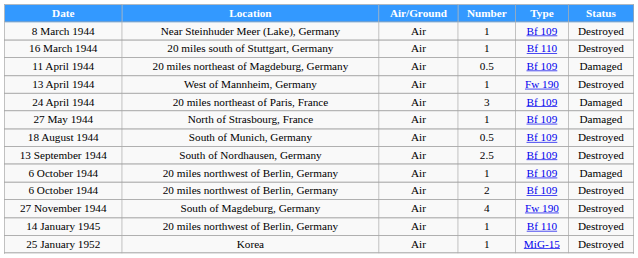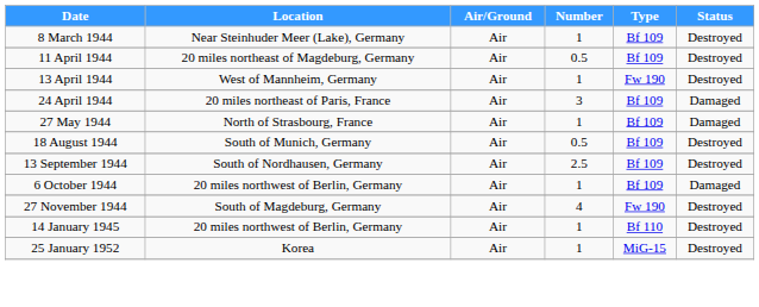 <table align=center class="wikitable" style="width:900px;">
 <tr style="color:white;">
 <th style="background-color: #3399ff">Date</th>
 <th style="background-color: #3399ff">Location</th>
 <th style="background-color: #3399ff">Air/Ground</th>
 <th style="background-color: #3399ff">Number</th>
 <th style="background-color: #3399ff">Type</th>
 <th style="background-color: #3399ff">Status</th>
 </tr>
 <tr>
 <td align=center>8 March 1944</td>
 <td align=center>Near Steinhuder Meer (Lake), Germany</td>
 <td align=center>Air</td>
 <td align=center>1</td>
 <td align=center><a href='#'>Bf 109</a></td>
 <td align=center>Destroyed</td>
 </tr>
 <tr style="background: #eeeeee;">
 </tr>
-<tr>
-<td align=center>16 March 1944</td>
-<td align=center>20 miles south of Stuttgart, Germany</td>
-<td align=center>Air</td>
-<td align=center>1</td>
-<td align=center><a href='#'>Bf 110</a></td>
-<td align=center>Destroyed</td>
-</tr>
 <tr style="background: #eeeeee;">
 </tr>
 <tr>
 <td align=center>11 April 1944</td>
 <td align=center>20 miles northeast of Magdeburg, Germany</td>
 <td align=center>Air</td>
 <td align=center>0.5</td>
 <td align=center><a href='#'>Bf 109</a></td>
-<td align=center>Damaged</td>
+<td align=center>Destroyed</td>
 </tr>
 <tr style="background: #eeeeee;">
 </tr>
 <tr>
 <td align=center>13 April 1944</td>
 <td align=center>West of Mannheim, Germany</td>
 <td align=center>Air</td>
 <td align=center>1</td>
 <td align=center><a href='#'>Fw 190</a></td>
 <td align=center>Destroyed</td>
 </tr>
 <tr style="background: #eeeeee;">
 </tr>
 <tr>
 <td align=center>24 April 1944</td>
 <td align=center>20 miles northeast of Paris, France</td>
 <td align=center>Air</td>
 <td align=center>3</td>
 <td align=center><a href='#'>Bf 109</a></td>
 <td align=center>Damaged</td>
 </tr>
 <tr style="background: #eeeeee;">
 </tr>
 <tr>
 <td align=center>27 May 1944</td>
 <td align=center>North of Strasbourg, France</td>
 <td align=center>Air</td>
 <td align=center>1</td>
 <td align=center><a href='#'>Bf 109</a></td>
 <td align=center>Damaged</td>
 </tr>
 <tr style="background: #eeeeee;">
 </tr>
 <tr>
 <td align=center>18 August 1944</td>
 <td align=center>South of Munich, Germany</td>
 <td align=center>Air</td>
 <td align=center>0.5</td>
 <td align=center><a href='#'>Bf 109</a></td>
 <td align=center>Destroyed</td>
 </tr>
 <tr style="background: #eeeeee;">
 </tr>
 <tr>
 <td align=center>13 September 1944</td>
 <td align=center>South of Nordhausen, Germany</td>
 <td align=center>Air</td>
 <td align=center>2.5</td>
 <td align=center><a href='#'>Bf 109</a></td>
 <td align=center>Destroyed</td>
 </tr>
 <tr style="background: #eeeeee;">
 </tr>
 <tr>
 <td align=center>6 October 1944</td>
 <td align=center>20 miles northwest of Berlin, Germany</td>
 <td align=center>Air</td>
 <td align=center>1</td>
 <td align=center><a href='#'>Bf 109</a></td>
 <td align=center>Damaged</td>
 </tr>
 <tr style="background: #eeeeee;">
 </tr>
-<tr>
-<td align=center>6 October 1944</td>
-<td align=center>20 miles northwest of Berlin, Germany</td>
-<td align=center>Air</td>
-<td align=center>2</td>
-<td align=center><a href='#'>Bf 109</a></td>
-<td align=center>Destroyed</td>
-</tr>
 <tr style="background: #eeeeee;">
 </tr>
 <tr>
 <td align=center>27 November 1944</td>
 <td align=center>South of Magdeburg, Germany</td>
 <td align=center>Air</td>
 <td align=center>4</td>
 <td align=center><a href='#'>Fw 190</a></td>
 <td align=center>Destroyed</td>
 </tr>
 <tr style="background: #eeeeee;">
 </tr>
 <tr>
 <td align=center>14 January 1945</td>
 <td align=center>20 miles northwest of Berlin, Germany</td>
 <td align=center>Air</td>
 <td align=center>1</td>
 <td align=center><a href='#'>Bf 110</a></td>
 <td align=center>Destroyed</td>
 </tr>
 <tr style="background: #eeeeee;">
 </tr>
 <tr>
 <td align=center>25 January 1952</td>
 <td align=center>Korea</td>
 <td align=center>Air</td>
 <td align=center>1</td>
 <td align=center><a href='#'>MiG-15</a></td>
 <td align=center>Destroyed</td>
 </tr>
 <tr style="background: #eeeeee;">
 </tr>
 <tr>
 </tr>
 </table>
